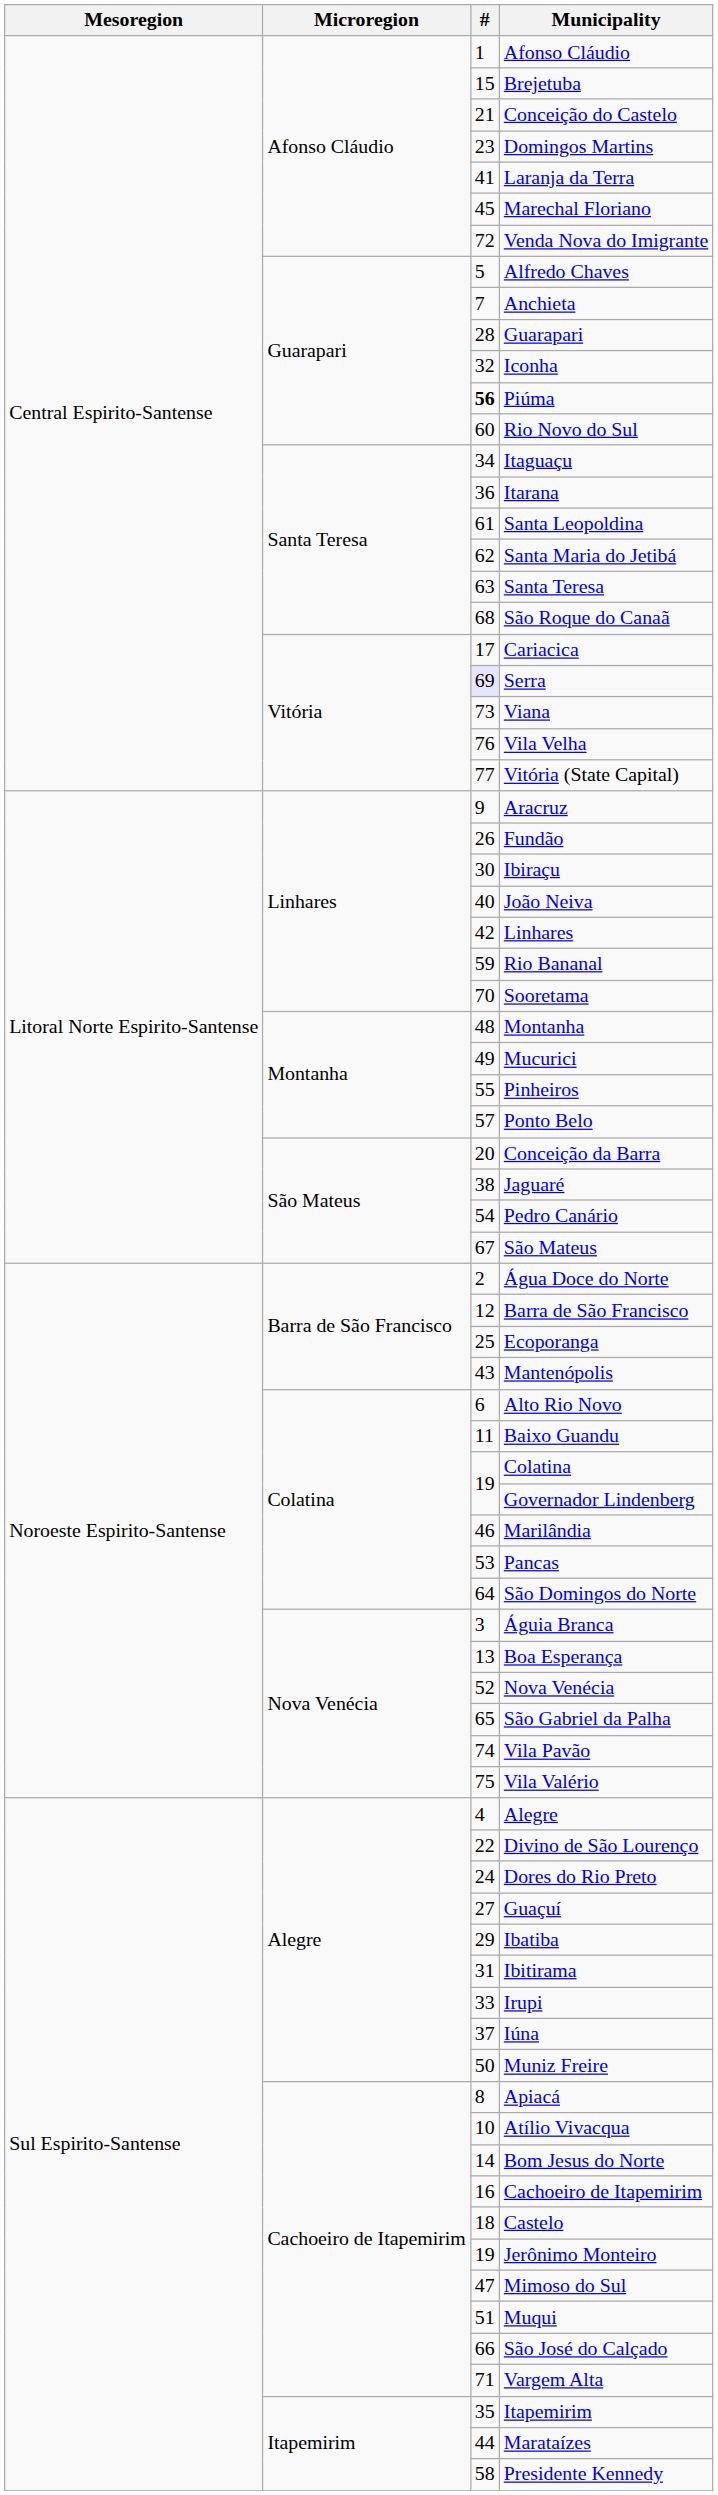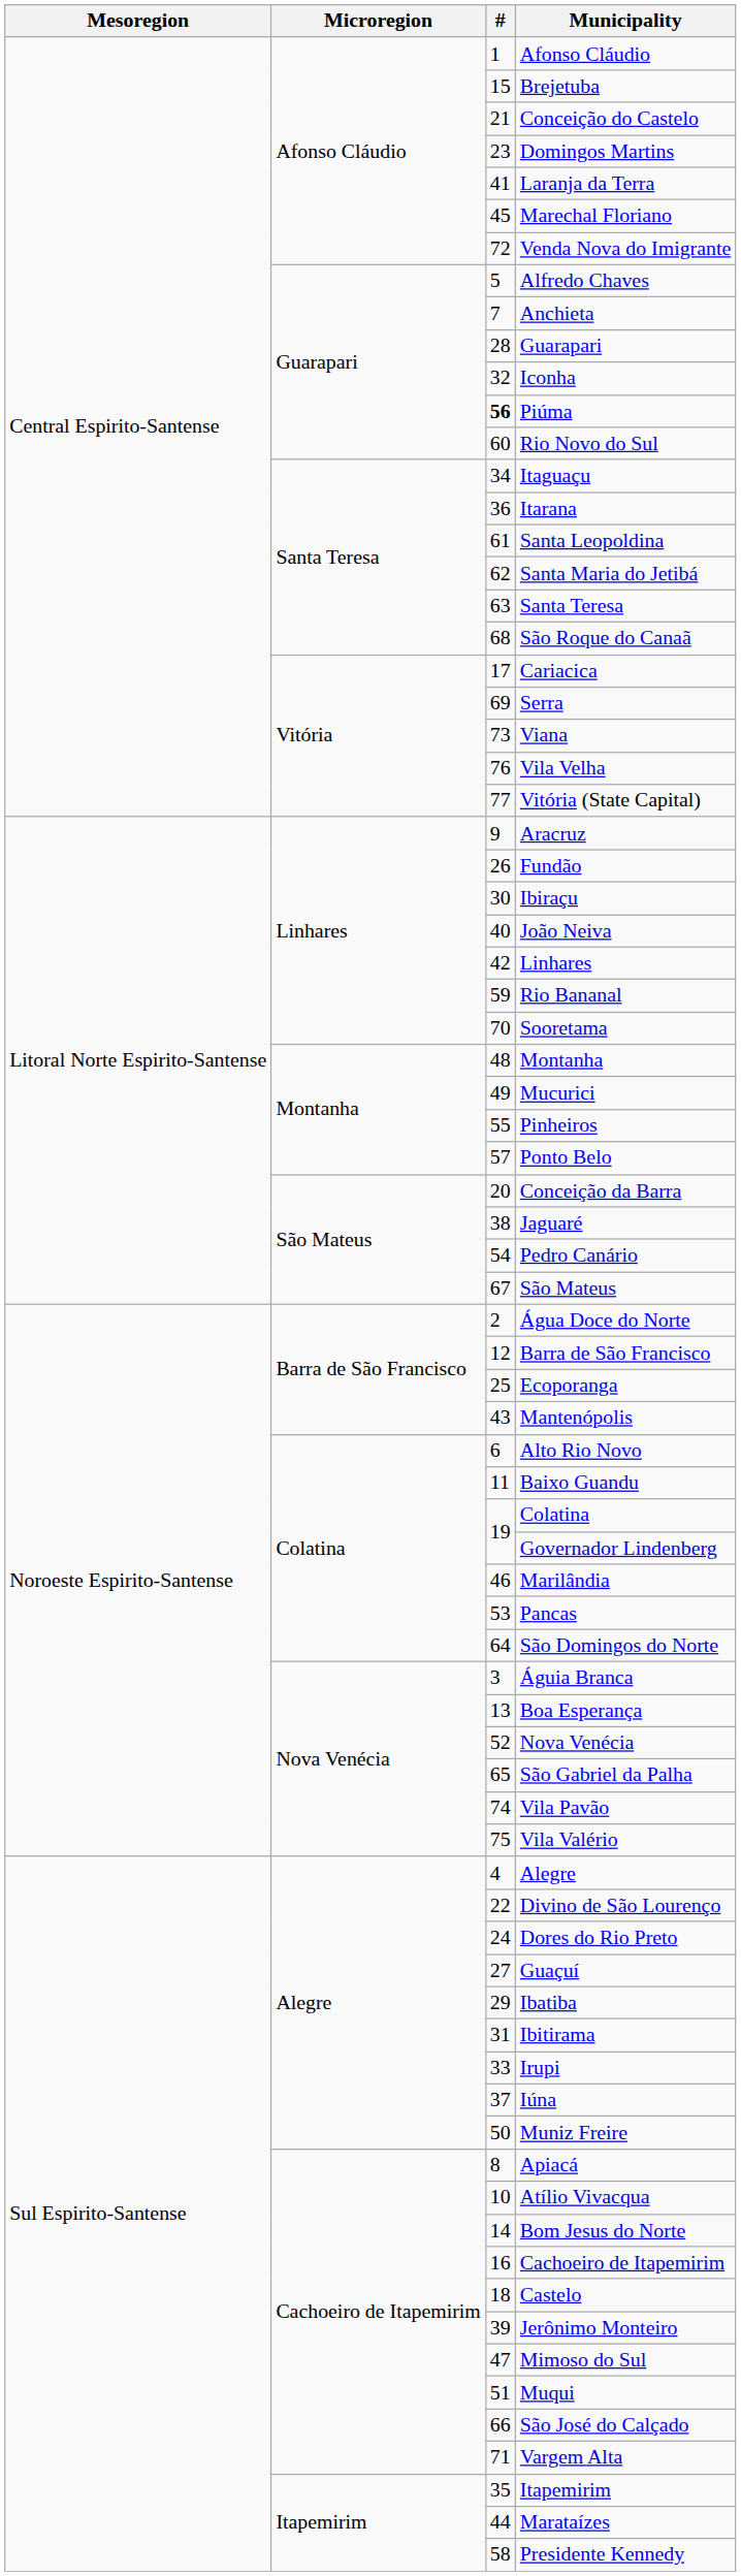 <table class="wikitable sortable">
 <tr>
 <th>Mesoregion</th>
 <th>Microregion</th>
 <th>#</th>
 <th>Municipality</th>
 </tr>
 <tr id="Central Espirito-Santense">
 <td rowspan=24>Central Espirito-Santense</td>
 <td rowspan=7>Afonso Cláudio</td>
 <td>1</td>
 <td><a href='#'>Afonso Cláudio</a></td>
 </tr>
 <tr>
 <td>15</td>
 <td><a href='#'>Brejetuba</a></td>
 </tr>
 <tr>
 <td>21</td>
 <td><a href='#'>Conceição do Castelo</a></td>
 </tr>
 <tr>
 <td>23</td>
 <td><a href='#'>Domingos Martins</a></td>
 </tr>
 <tr>
 <td>41</td>
 <td><a href='#'>Laranja da Terra</a></td>
 </tr>
 <tr>
 <td>45</td>
 <td><a href='#'>Marechal Floriano</a></td>
 </tr>
 <tr>
 <td>72</td>
 <td><a href='#'>Venda Nova do Imigrante</a></td>
 </tr>
 <tr>
 <td rowspan=6>Guarapari</td>
 <td>5</td>
 <td><a href='#'>Alfredo Chaves</a></td>
 </tr>
 <tr>
 <td>7</td>
 <td><a href='#'>Anchieta</a></td>
 </tr>
 <tr>
 <td>28</td>
 <td><a href='#'>Guarapari</a></td>
 </tr>
 <tr>
 <td>32</td>
 <td><a href='#'>Iconha</a></td>
 </tr>
 <tr>
 <td><strong>56</strong></td>
 <td><a href='#'>Piúma</a></td>
 </tr>
 <tr>
 <td>60</td>
 <td><a href='#'>Rio Novo do Sul</a></td>
 </tr>
 <tr>
 <td rowspan=6>Santa Teresa</td>
 <td>34</td>
 <td><a href='#'>Itaguaçu</a></td>
 </tr>
 <tr>
 <td>36</td>
 <td><a href='#'>Itarana</a></td>
 </tr>
 <tr>
 <td>61</td>
 <td><a href='#'>Santa Leopoldina</a></td>
 </tr>
 <tr>
 <td>62</td>
 <td><a href='#'>Santa Maria do Jetibá</a></td>
 </tr>
 <tr>
 <td>63</td>
 <td><a href='#'>Santa Teresa</a></td>
 </tr>
 <tr>
 <td>68</td>
 <td><a href='#'>São Roque do Canaã</a></td>
 </tr>
 <tr>
 <td rowspan=5>Vitória</td>
 <td>17</td>
 <td><a href='#'>Cariacica</a></td>
 </tr>
 <tr>
-<td style="background: lavender;">69</td>
+<td>69</td>
 <td><a href='#'>Serra</a></td>
 </tr>
 <tr>
 <td>73</td>
 <td><a href='#'>Viana</a></td>
 </tr>
 <tr>
 <td>76</td>
 <td><a href='#'>Vila Velha</a></td>
 </tr>
 <tr>
 <td>77</td>
 <td><a href='#'>Vitória</a> (State Capital)</td>
 </tr>
 <tr id="Litoral Norte Espirito-Santense">
 <td rowspan=15>Litoral Norte Espirito-Santense</td>
 <td rowspan=7>Linhares</td>
 <td>9</td>
 <td><a href='#'>Aracruz</a></td>
 </tr>
 <tr>
 <td>26</td>
 <td><a href='#'>Fundão</a></td>
 </tr>
 <tr>
 <td>30</td>
 <td><a href='#'>Ibiraçu</a></td>
 </tr>
 <tr>
 <td>40</td>
 <td><a href='#'>João Neiva</a></td>
 </tr>
 <tr>
 <td>42</td>
 <td><a href='#'>Linhares</a></td>
 </tr>
 <tr>
 <td>59</td>
 <td><a href='#'>Rio Bananal</a></td>
 </tr>
 <tr>
 <td>70</td>
 <td><a href='#'>Sooretama</a></td>
 </tr>
 <tr>
 <td rowspan=4>Montanha</td>
 <td>48</td>
 <td><a href='#'>Montanha</a></td>
 </tr>
 <tr>
 <td>49</td>
 <td><a href='#'>Mucurici</a></td>
 </tr>
 <tr>
 <td>55</td>
 <td><a href='#'>Pinheiros</a></td>
 </tr>
 <tr>
 <td>57</td>
 <td><a href='#'>Ponto Belo</a></td>
 </tr>
 <tr>
 <td rowspan=4>São Mateus</td>
 <td>20</td>
 <td><a href='#'>Conceição da Barra</a></td>
 </tr>
 <tr>
 <td>38</td>
 <td><a href='#'>Jaguaré</a></td>
 </tr>
 <tr>
 <td>54</td>
 <td><a href='#'>Pedro Canário</a></td>
 </tr>
 <tr>
 <td>67</td>
 <td><a href='#'>São Mateus</a></td>
 </tr>
 <tr id="Noroeste Espirito-Santense">
 <td rowspan=17>Noroeste Espirito-Santense</td>
 <td rowspan=4>Barra de São Francisco</td>
 <td>2</td>
 <td><a href='#'>Água Doce do Norte</a></td>
 </tr>
 <tr>
 <td>12</td>
 <td><a href='#'>Barra de São Francisco</a></td>
 </tr>
 <tr>
 <td>25</td>
 <td><a href='#'>Ecoporanga</a></td>
 </tr>
 <tr>
 <td>43</td>
 <td><a href='#'>Mantenópolis</a></td>
 </tr>
 <tr>
 <td rowspan=7>Colatina</td>
 <td>6</td>
 <td><a href='#'>Alto Rio Novo</a></td>
 </tr>
 <tr>
 <td>11</td>
 <td><a href='#'>Baixo Guandu</a></td>
 </tr>
 <tr>
 <td rowspan=2>19</td>
 <td><a href='#'>Colatina</a></td>
 </tr>
 <tr>
 <td><a href='#'>Governador Lindenberg</a></td>
 </tr>
 <tr>
 <td>46</td>
 <td><a href='#'>Marilândia</a></td>
 </tr>
 <tr>
 <td>53</td>
 <td><a href='#'>Pancas</a></td>
 </tr>
 <tr>
 <td>64</td>
 <td><a href='#'>São Domingos do Norte</a></td>
 </tr>
 <tr>
 <td rowspan=6>Nova Venécia</td>
 <td>3</td>
 <td><a href='#'>Águia Branca</a></td>
 </tr>
 <tr>
 <td>13</td>
 <td><a href='#'>Boa Esperança</a></td>
 </tr>
 <tr>
 <td>52</td>
 <td><a href='#'>Nova Venécia</a></td>
 </tr>
 <tr>
 <td>65</td>
 <td><a href='#'>São Gabriel da Palha</a></td>
 </tr>
 <tr>
 <td>74</td>
 <td><a href='#'>Vila Pavão</a></td>
 </tr>
 <tr>
 <td>75</td>
 <td><a href='#'>Vila Valério</a></td>
 </tr>
 <tr id="Sul Espirito-Santense">
 <td rowspan=22>Sul Espirito-Santense</td>
 <td rowspan=9>Alegre</td>
 <td>4</td>
 <td><a href='#'>Alegre</a></td>
 </tr>
 <tr>
 <td>22</td>
 <td><a href='#'>Divino de São Lourenço</a></td>
 </tr>
 <tr>
 <td>24</td>
 <td><a href='#'>Dores do Rio Preto</a></td>
 </tr>
 <tr>
 <td>27</td>
 <td><a href='#'>Guaçuí</a></td>
 </tr>
 <tr>
 <td>29</td>
 <td><a href='#'>Ibatiba</a></td>
 </tr>
 <tr>
 <td>31</td>
 <td><a href='#'>Ibitirama</a></td>
 </tr>
 <tr>
 <td>33</td>
 <td><a href='#'>Irupi</a></td>
 </tr>
 <tr>
 <td>37</td>
 <td><a href='#'>Iúna</a></td>
 </tr>
 <tr>
 <td>50</td>
 <td><a href='#'>Muniz Freire</a></td>
 </tr>
 <tr>
 <td rowspan=10>Cachoeiro de Itapemirim</td>
 <td>8</td>
 <td><a href='#'>Apiacá</a></td>
 </tr>
 <tr>
 <td>10</td>
 <td><a href='#'>Atílio Vivacqua</a></td>
 </tr>
 <tr>
 <td>14</td>
 <td><a href='#'>Bom Jesus do Norte</a></td>
 </tr>
 <tr>
 <td>16</td>
 <td><a href='#'>Cachoeiro de Itapemirim</a></td>
 </tr>
 <tr>
 <td>18</td>
 <td><a href='#'>Castelo</a></td>
 </tr>
 <tr>
-<td>19</td>
+<td>39</td>
 <td><a href='#'>Jerônimo Monteiro</a></td>
 </tr>
 <tr>
 <td>47</td>
 <td><a href='#'>Mimoso do Sul</a></td>
 </tr>
 <tr>
 <td>51</td>
 <td><a href='#'>Muqui</a></td>
 </tr>
 <tr>
 <td>66</td>
 <td><a href='#'>São José do Calçado</a></td>
 </tr>
 <tr>
 <td>71</td>
 <td><a href='#'>Vargem Alta</a></td>
 </tr>
 <tr>
 <td rowspan=3>Itapemirim</td>
 <td>35</td>
 <td><a href='#'>Itapemirim</a></td>
 </tr>
 <tr>
 <td>44</td>
 <td><a href='#'>Marataízes</a></td>
 </tr>
 <tr>
 <td>58</td>
 <td><a href='#'>Presidente Kennedy</a></td>
 </tr>
 </table>
